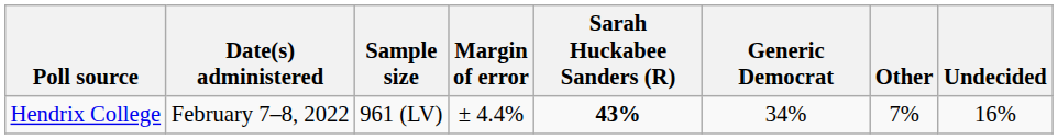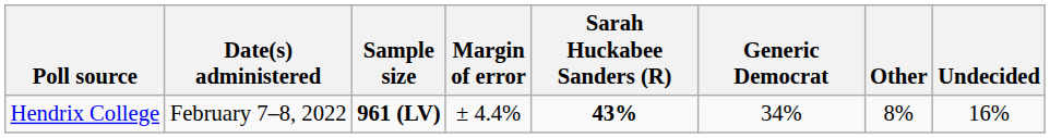 <table class="wikitable" style="font-size:90%;text-align:center;">
 <tr valign=bottom>
 <th>Poll source</th>
 <th>Date(s)<br>administered</th>
 <th>Sample<br>size</th>
 <th>Margin<br>of error</th>
 <th style="width:100px;">Sarah<br>Huckabee<br>Sanders (R)</th>
 <th style="width:100px;">Generic<br>Democrat</th>
 <th>Other</th>
 <th>Undecided</th>
 </tr>
 <tr>
 <td style="text-align:left;"><a href='#'>Hendrix College</a></td>
 <td>February 7–8, 2022</td>
-<td>961 (LV)</td>
+<td><strong>961 (LV)</strong></td>
 <td>± 4.4%</td>
 <td><strong>43%</strong></td>
 <td>34%</td>
-<td>7%</td>
+<td>8%</td>
 <td>16%</td>
 </tr>
 </table>
